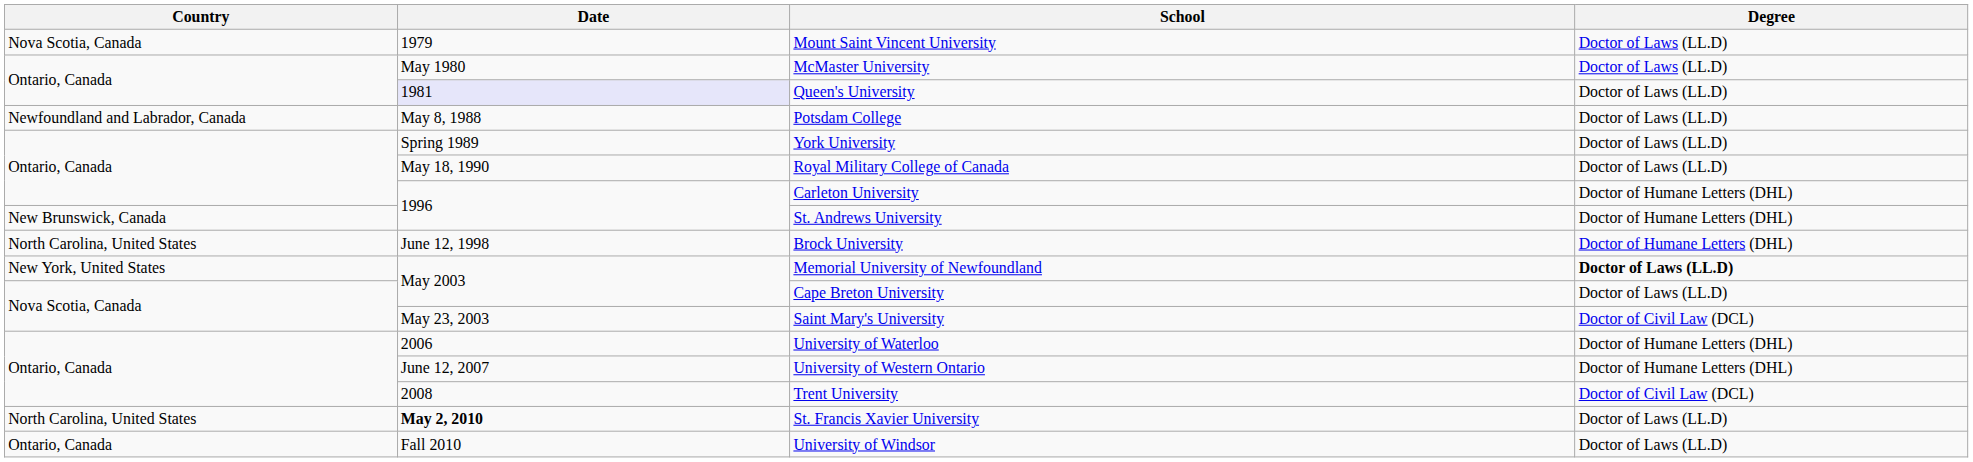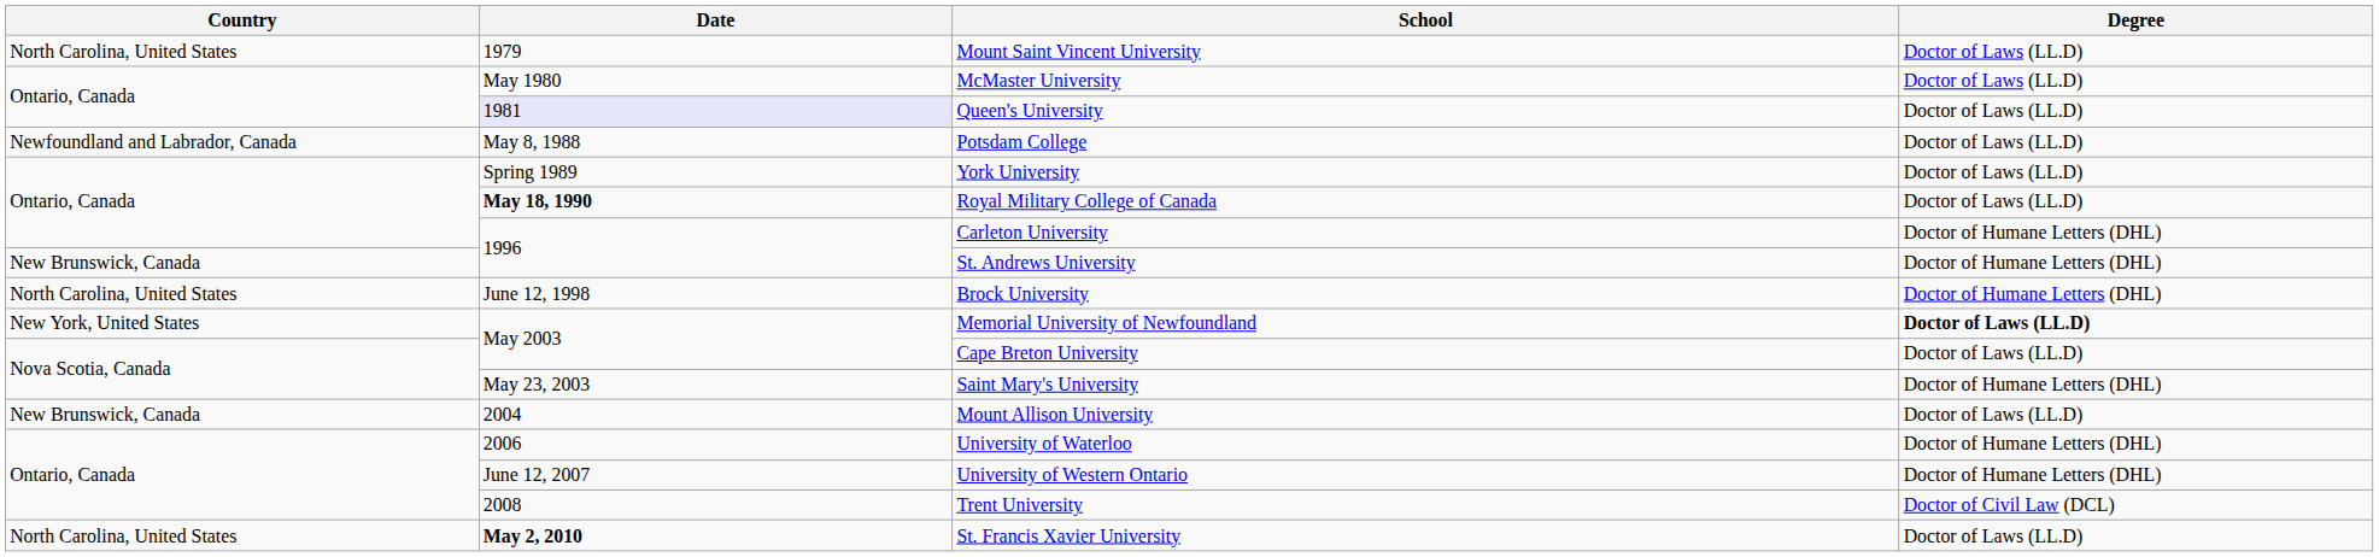 <table class="wikitable" style="width:100%;">
 <tr>
 <th style="width:20%;">Country</th>
 <th style="width:20%;">Date</th>
 <th style="width:40%;">School</th>
 <th style="width:20%;">Degree</th>
 </tr>
 <tr>
-<td>Nova Scotia, Canada</td>
+<td>North Carolina, United States</td>
 <td>1979</td>
 <td><a href='#'>Mount Saint Vincent University</a></td>
 <td><a href='#'>Doctor of Laws</a>  (LL.D)</td>
 </tr>
 <tr>
 <td rowspan=2>Ontario, Canada</td>
 <td>May 1980</td>
 <td><a href='#'>McMaster University</a></td>
 <td><a href='#'>Doctor of Laws</a>  (LL.D)</td>
 </tr>
 <tr>
 <td style="background: lavender;">1981</td>
 <td><a href='#'>Queen's University</a></td>
 <td>Doctor of Laws  (LL.D)</td>
 </tr>
 <tr>
 <td>Newfoundland and Labrador, Canada</td>
 <td>May 8, 1988</td>
 <td><a href='#'>Potsdam College</a></td>
 <td>Doctor of Laws (LL.D)</td>
 </tr>
 <tr>
 <td rowspan=3>Ontario, Canada</td>
 <td>Spring 1989</td>
 <td><a href='#'>York University</a></td>
 <td>Doctor of Laws  (LL.D)</td>
 </tr>
 <tr>
-<td>May 18, 1990</td>
+<td><strong>May 18, 1990</strong></td>
 <td><a href='#'>Royal Military College of Canada</a></td>
 <td>Doctor of Laws  (LL.D)</td>
 </tr>
 <tr>
 <td rowspan=2>1996</td>
 <td><a href='#'>Carleton University</a></td>
 <td>Doctor of Humane Letters  (DHL)</td>
 </tr>
 <tr>
 <td>New Brunswick, Canada</td>
 <td><a href='#'>St. Andrews University</a></td>
 <td>Doctor of Humane Letters (DHL)</td>
 </tr>
 <tr>
 <td>North Carolina, United States</td>
 <td>June 12, 1998</td>
 <td><a href='#'>Brock University</a></td>
 <td><a href='#'>Doctor of Humane Letters</a> (DHL)</td>
 </tr>
 <tr>
 <td>New York, United States</td>
 <td rowspan=2>May 2003</td>
 <td><a href='#'>Memorial University of Newfoundland</a></td>
 <td><strong>Doctor of Laws (LL.D)</strong></td>
 </tr>
 <tr>
 <td rowspan=2>Nova Scotia, Canada</td>
 <td><a href='#'>Cape Breton University</a></td>
 <td>Doctor of Laws (LL.D)</td>
 </tr>
 <tr>
 <td>May 23, 2003</td>
 <td><a href='#'>Saint Mary's University</a></td>
-<td><a href='#'>Doctor of Civil Law</a> (DCL)</td>
+<td>Doctor of Humane Letters  (DHL)</td>
+</tr>
+<tr>
+<td>New Brunswick, Canada</td>
+<td>2004</td>
+<td><a href='#'>Mount Allison University</a></td>
+<td>Doctor of Laws (LL.D)</td>
 </tr>
 <tr>
 <td rowspan=3>Ontario, Canada</td>
 <td>2006</td>
 <td><a href='#'>University of Waterloo</a></td>
 <td>Doctor of Humane Letters (DHL)</td>
 </tr>
 <tr>
 <td>June 12, 2007</td>
 <td><a href='#'>University of Western Ontario</a></td>
 <td>Doctor of Humane Letters  (DHL)</td>
 </tr>
 <tr>
 <td>2008</td>
 <td><a href='#'>Trent University</a></td>
 <td><a href='#'>Doctor of Civil Law</a> (DCL)</td>
 </tr>
 <tr>
 <td>North Carolina, United States</td>
 <td><strong>May 2, 2010</strong></td>
 <td><a href='#'>St. Francis Xavier University</a></td>
 <td>Doctor of Laws (LL.D)</td>
 </tr>
-<tr>
-<td>Ontario, Canada</td>
-<td>Fall 2010</td>
-<td><a href='#'>University of Windsor</a></td>
-<td>Doctor of Laws (LL.D)</td>
-</tr>
 </table>
